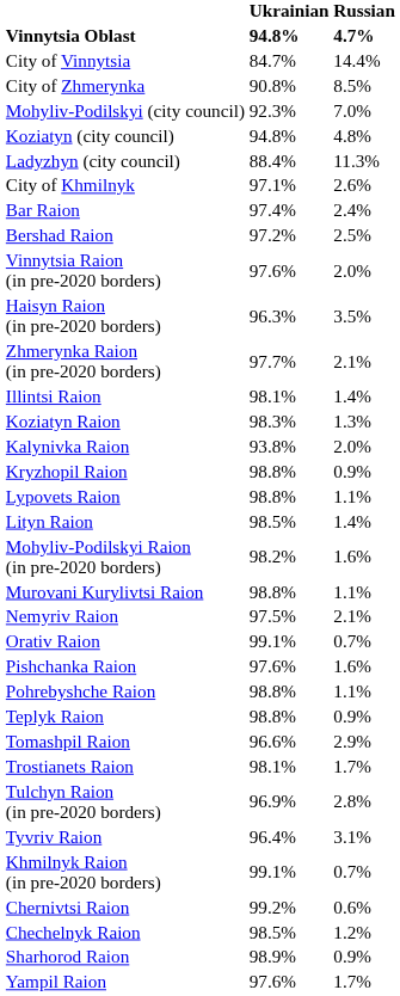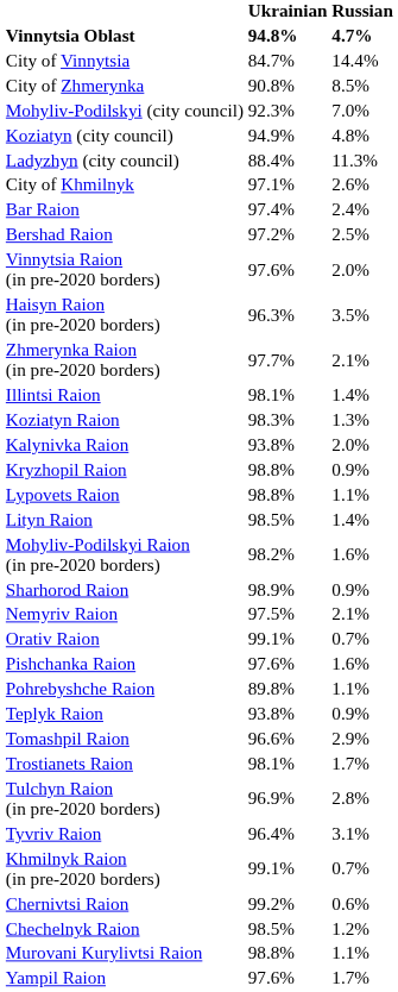 <table class="standard sortable">
 <tr>
 <th></th>
 <th>Ukrainian</th>
 <th>Russian</th>
 </tr>
 <tr>
 <td><strong>Vinnytsia Oblast</strong></td>
 <td><strong>94.8%</strong></td>
 <td><strong>4.7%</strong></td>
 </tr>
 <tr>
 <td>City of <a href='#'>Vinnytsia</a></td>
 <td>84.7%</td>
 <td>14.4%</td>
 </tr>
 <tr>
 <td>City of <a href='#'>Zhmerynka</a></td>
 <td>90.8%</td>
 <td>8.5%</td>
 </tr>
 <tr>
 <td><a href='#'>Mohyliv-Podilskyi</a> (city council)</td>
 <td>92.3%</td>
 <td>7.0%</td>
 </tr>
 <tr>
 <td><a href='#'>Koziatyn</a> (city council)</td>
-<td>94.8%</td>
+<td>94.9%</td>
 <td>4.8%</td>
 </tr>
 <tr>
 <td><a href='#'>Ladyzhyn</a> (city council)</td>
 <td>88.4%</td>
 <td>11.3%</td>
 </tr>
 <tr>
 <td>City of <a href='#'>Khmilnyk</a></td>
 <td>97.1%</td>
 <td>2.6%</td>
 </tr>
 <tr>
 <td><a href='#'>Bar Raion</a></td>
 <td>97.4%</td>
 <td>2.4%</td>
 </tr>
 <tr>
 <td><a href='#'>Bershad Raion</a></td>
 <td>97.2%</td>
 <td>2.5%</td>
 </tr>
 <tr>
 <td><a href='#'>Vinnytsia Raion</a><br>(in pre-2020 borders)</td>
 <td>97.6%</td>
 <td>2.0%</td>
 </tr>
 <tr>
 <td><a href='#'>Haisyn Raion</a><br>(in pre-2020 borders)</td>
 <td>96.3%</td>
 <td>3.5%</td>
 </tr>
 <tr>
 <td><a href='#'>Zhmerynka Raion</a><br>(in pre-2020 borders)</td>
 <td>97.7%</td>
 <td>2.1%</td>
 </tr>
 <tr>
 <td><a href='#'>Illintsi Raion</a></td>
 <td>98.1%</td>
 <td>1.4%</td>
 </tr>
 <tr>
 <td><a href='#'>Koziatyn Raion</a></td>
 <td>98.3%</td>
 <td>1.3%</td>
 </tr>
 <tr>
 <td><a href='#'>Kalynivka Raion</a></td>
 <td>93.8%</td>
 <td>2.0%</td>
 </tr>
 <tr>
 <td><a href='#'>Kryzhopil Raion</a></td>
 <td>98.8%</td>
 <td>0.9%</td>
 </tr>
 <tr>
 <td><a href='#'>Lypovets Raion</a></td>
 <td>98.8%</td>
 <td>1.1%</td>
 </tr>
 <tr>
 <td><a href='#'>Lityn Raion</a></td>
 <td>98.5%</td>
 <td>1.4%</td>
 </tr>
 <tr>
 <td><a href='#'>Mohyliv-Podilskyi Raion</a><br>(in pre-2020 borders)</td>
 <td>98.2%</td>
 <td>1.6%</td>
 </tr>
 <tr>
-<td><a href='#'>Murovani Kurylivtsi Raion</a></td>
-<td>98.8%</td>
-<td>1.1%</td>
+<td><a href='#'>Sharhorod Raion</a></td>
+<td>98.9%</td>
+<td>0.9%</td>
 </tr>
 <tr>
 <td><a href='#'>Nemyriv Raion</a></td>
 <td>97.5%</td>
 <td>2.1%</td>
 </tr>
 <tr>
 <td><a href='#'>Orativ Raion</a></td>
 <td>99.1%</td>
 <td>0.7%</td>
 </tr>
 <tr>
 <td><a href='#'>Pishchanka Raion</a></td>
 <td>97.6%</td>
 <td>1.6%</td>
 </tr>
 <tr>
 <td><a href='#'>Pohrebyshche Raion</a></td>
-<td>98.8%</td>
+<td>89.8%</td>
 <td>1.1%</td>
 </tr>
 <tr>
 <td><a href='#'>Teplyk Raion</a></td>
-<td>98.8%</td>
+<td>93.8%</td>
 <td>0.9%</td>
 </tr>
 <tr>
 <td><a href='#'>Tomashpil Raion</a></td>
 <td>96.6%</td>
 <td>2.9%</td>
 </tr>
 <tr>
 <td><a href='#'>Trostianets Raion</a></td>
 <td>98.1%</td>
 <td>1.7%</td>
 </tr>
 <tr>
 <td><a href='#'>Tulchyn Raion</a><br>(in pre-2020 borders)</td>
 <td>96.9%</td>
 <td>2.8%</td>
 </tr>
 <tr>
 <td><a href='#'>Tyvriv Raion</a></td>
 <td>96.4%</td>
 <td>3.1%</td>
 </tr>
 <tr>
 <td><a href='#'>Khmilnyk Raion</a><br>(in pre-2020 borders)</td>
 <td>99.1%</td>
 <td>0.7%</td>
 </tr>
 <tr>
 <td><a href='#'>Chernivtsi Raion</a></td>
 <td>99.2%</td>
 <td>0.6%</td>
 </tr>
 <tr>
 <td><a href='#'>Chechelnyk Raion</a></td>
 <td>98.5%</td>
 <td>1.2%</td>
 </tr>
 <tr>
-<td><a href='#'>Sharhorod Raion</a></td>
-<td>98.9%</td>
-<td>0.9%</td>
+<td><a href='#'>Murovani Kurylivtsi Raion</a></td>
+<td>98.8%</td>
+<td>1.1%</td>
 </tr>
 <tr>
 <td><a href='#'>Yampil Raion</a></td>
 <td>97.6%</td>
 <td>1.7%</td>
 </tr>
 </table>
